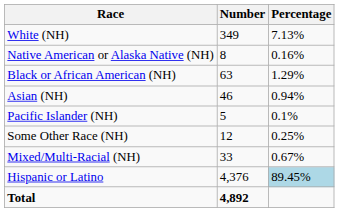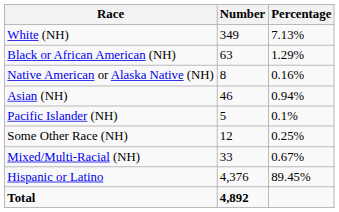 <table class="wikitable">
 <tr>
 <th>Race</th>
 <th>Number</th>
 <th>Percentage</th>
 </tr>
 <tr>
 <td><a href='#'>White</a> (NH)</td>
 <td>349</td>
 <td>7.13%</td>
 </tr>
 <tr>
+<td><a href='#'>Black or African American</a> (NH)</td>
+<td>63</td>
+<td>1.29%</td>
+</tr>
+<tr>
 <td><a href='#'>Native American</a> or <a href='#'>Alaska Native</a> (NH)</td>
 <td>8</td>
 <td>0.16%</td>
-</tr>
-<tr>
-<td><a href='#'>Black or African American</a> (NH)</td>
-<td>63</td>
-<td>1.29%</td>
 </tr>
 <tr>
 <td><a href='#'>Asian</a> (NH)</td>
 <td>46</td>
 <td>0.94%</td>
 </tr>
 <tr>
 <td><a href='#'>Pacific Islander</a> (NH)</td>
 <td>5</td>
 <td>0.1%</td>
 </tr>
 <tr>
 <td>Some Other Race (NH)</td>
 <td>12</td>
 <td>0.25%</td>
 </tr>
 <tr>
 <td><a href='#'>Mixed/Multi-Racial</a> (NH)</td>
 <td>33</td>
 <td>0.67%</td>
 </tr>
 <tr>
 <td><a href='#'>Hispanic or Latino</a></td>
 <td>4,376</td>
-<td style="background: lightblue;">89.45%</td>
+<td>89.45%</td>
 </tr>
 <tr>
 <td><strong>Total</strong></td>
 <td><strong>4,892</strong></td>
 <td></td>
 </tr>
 </table>
